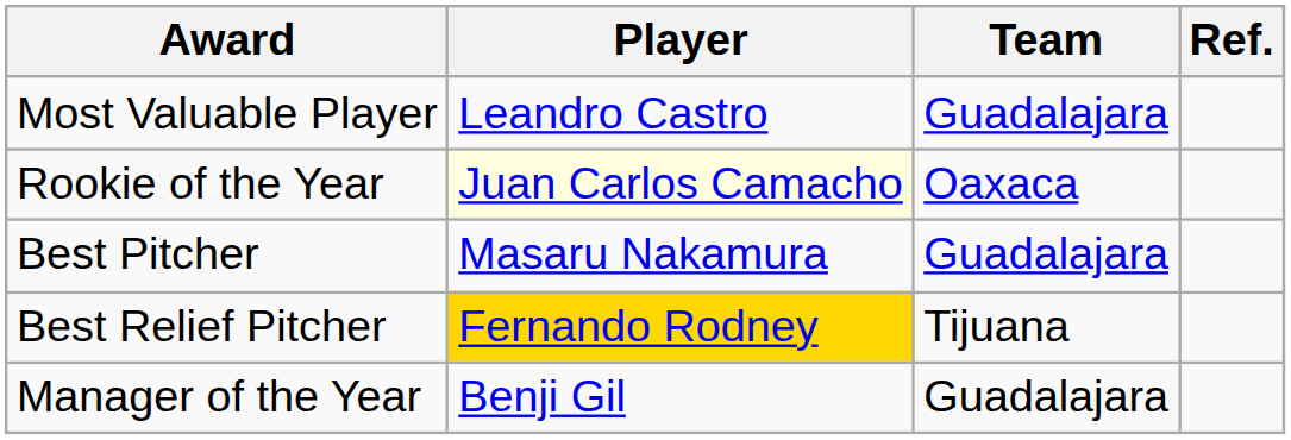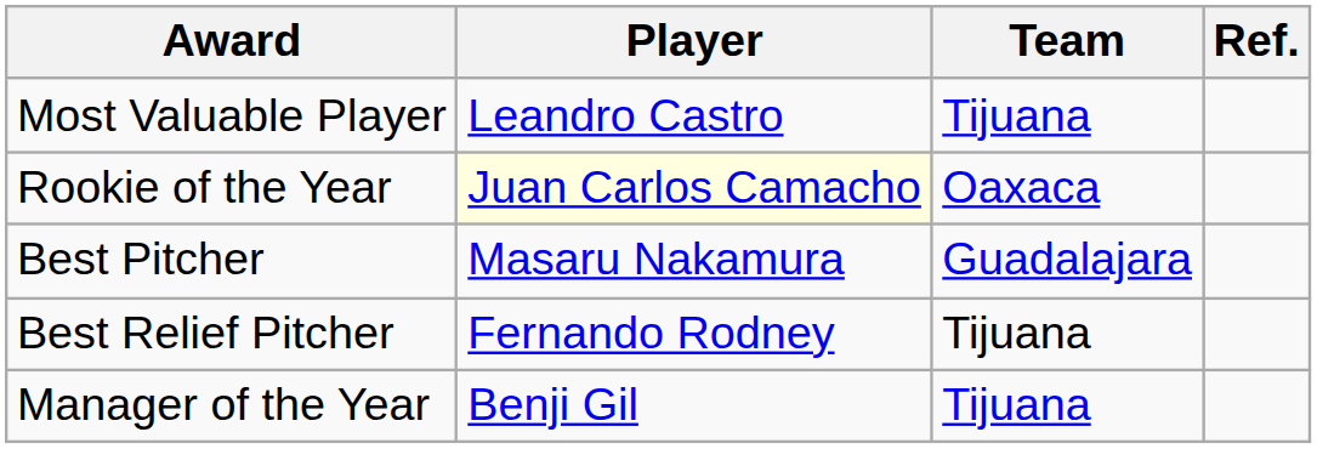 <table class="wikitable">
 <tr>
 <th>Award</th>
 <th>Player</th>
 <th>Team</th>
 <th>Ref.</th>
 </tr>
 <tr>
 <td scope="row">Most Valuable Player</td>
 <td> <a href='#'>Leandro Castro</a></td>
-<td><a href='#'>Guadalajara</a></td>
+<td><a href='#'>Tijuana</a></td>
 <td align=center></td>
 </tr>
 <tr>
 <td scope="row">Rookie of the Year</td>
 <td style="background: lightyellow;"> <a href='#'>Juan Carlos Camacho</a></td>
 <td><a href='#'>Oaxaca</a></td>
 <td align=center></td>
 </tr>
 <tr>
 <td scope="row">Best Pitcher</td>
 <td> <a href='#'>Masaru Nakamura</a></td>
 <td><a href='#'>Guadalajara</a></td>
 <td align=center></td>
 </tr>
 <tr>
 <td scope="row">Best Relief Pitcher</td>
-<td style="background: gold;"> <a href='#'>Fernando Rodney</a></td>
+<td> <a href='#'>Fernando Rodney</a></td>
 <td>Tijuana</td>
 <td align=center></td>
 </tr>
 <tr>
 <td scope="row">Manager of the Year</td>
 <td> <a href='#'>Benji Gil</a></td>
-<td>Guadalajara</td>
+<td><a href='#'>Tijuana</a></td>
 <td align=center></td>
 </tr>
 </table>
